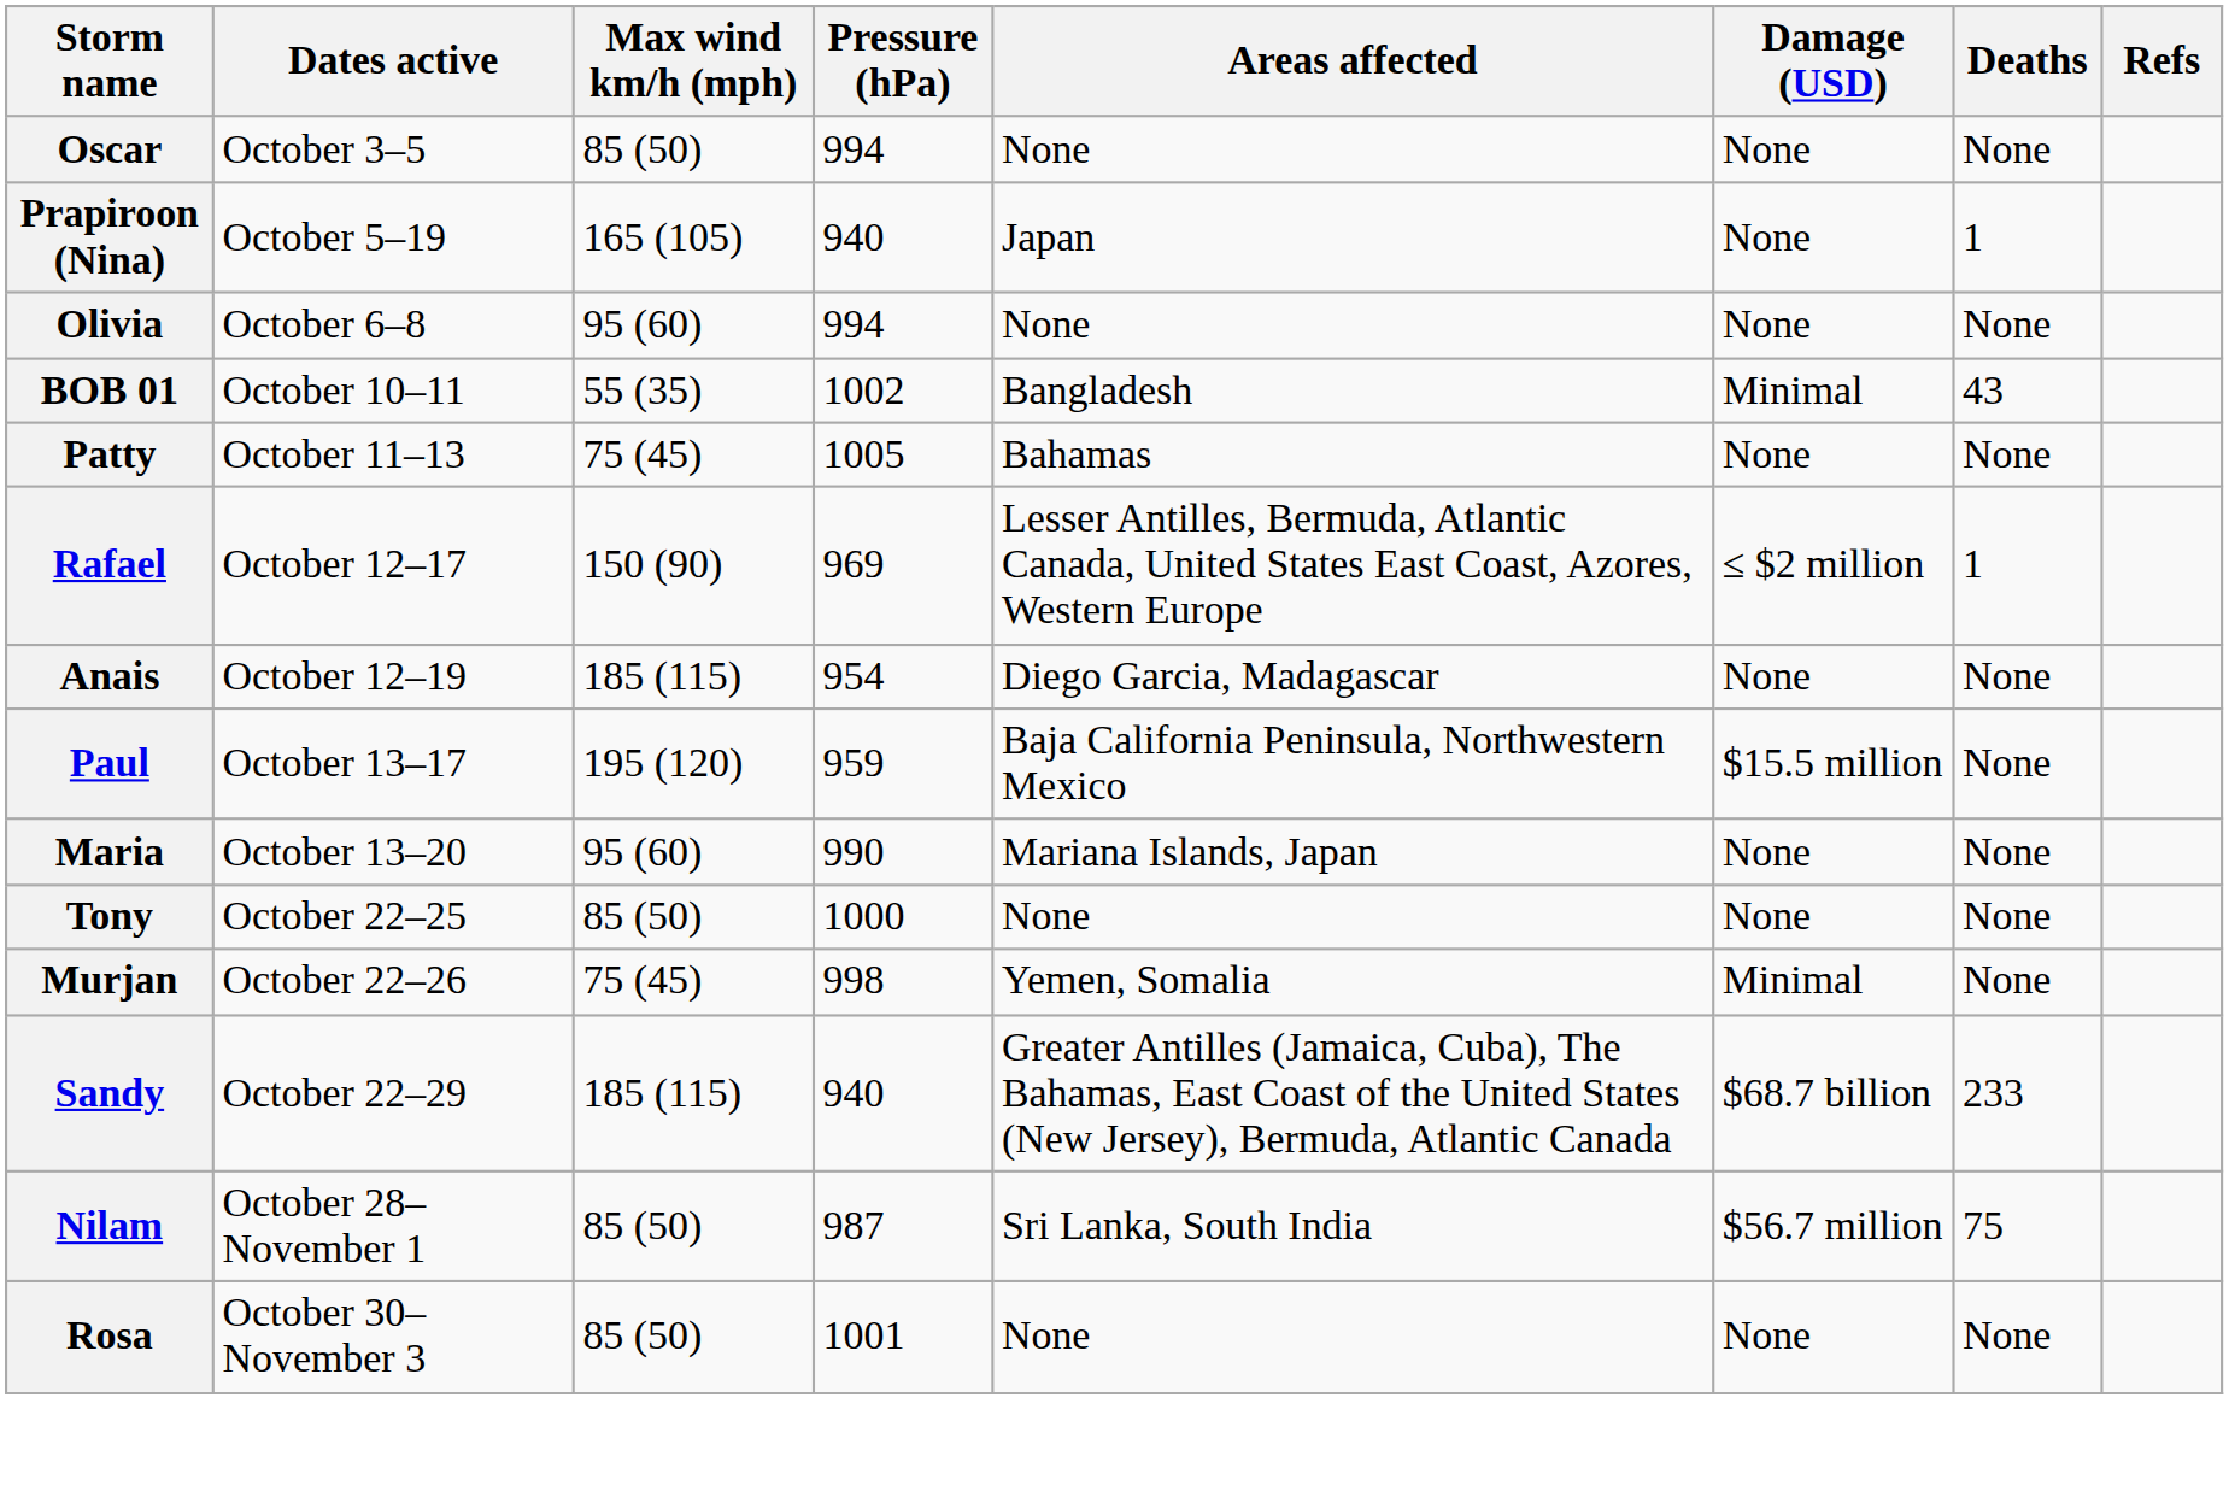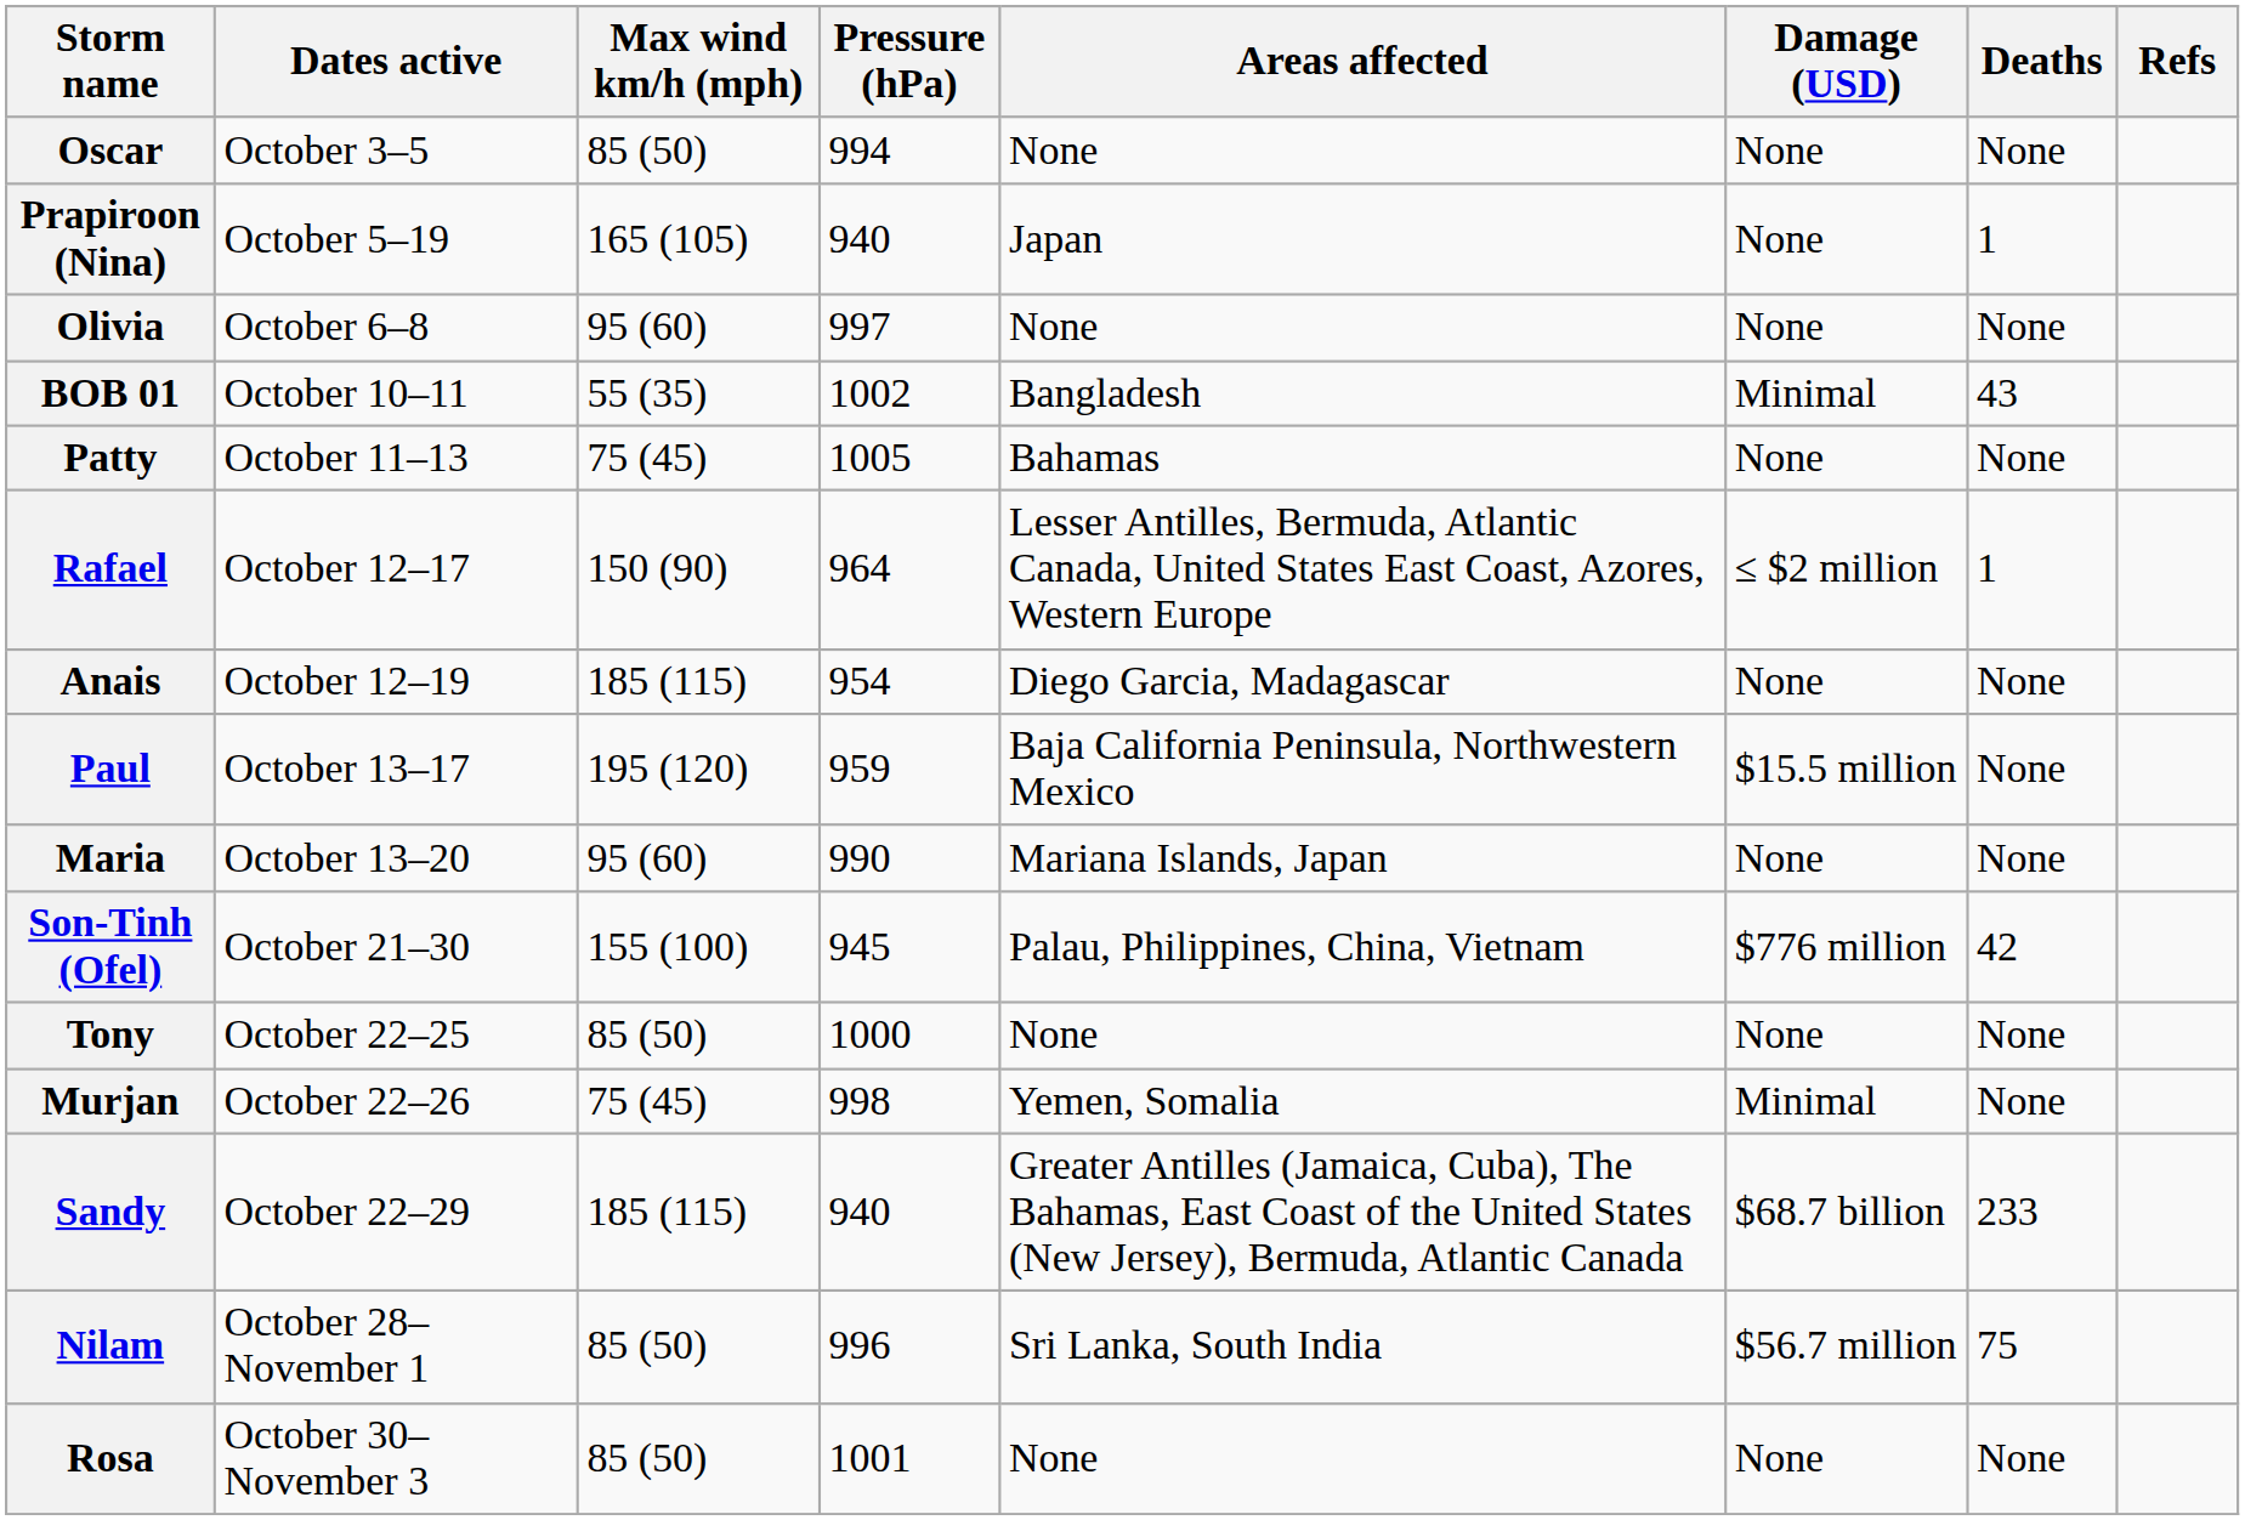 <table class="wikitable sortable">
 <tr>
 <th width="5%">Storm name</th>
 <th width="15%">Dates active</th>
 <th width="10%">Max wind<br>km/h (mph)</th>
 <th width="5%">Pressure<br>(hPa)</th>
 <th width="30%">Areas affected</th>
 <th width="10%">Damage<br>(<a href='#'>USD</a>)</th>
 <th width="5%">Deaths</th>
 <th width="5%">Refs</th>
 </tr>
 <tr>
 <th>Oscar</th>
 <td>October 3–5</td>
 <td>85 (50)</td>
 <td>994</td>
 <td>None</td>
 <td>None</td>
 <td>None</td>
 <td></td>
 </tr>
 <tr>
 <th>Prapiroon (Nina)</th>
 <td>October 5–19</td>
 <td>165 (105)</td>
 <td>940</td>
 <td>Japan</td>
 <td>None</td>
 <td>1</td>
 <td></td>
 </tr>
 <tr>
 <th>Olivia</th>
 <td>October 6–8</td>
 <td>95 (60)</td>
-<td>994</td>
+<td>997</td>
 <td>None</td>
 <td>None</td>
 <td>None</td>
 <td></td>
 </tr>
 <tr>
 <th>BOB 01</th>
 <td>October 10–11</td>
 <td>55 (35)</td>
 <td>1002</td>
 <td>Bangladesh</td>
 <td>Minimal</td>
 <td>43</td>
 <td></td>
 </tr>
 <tr>
 <th>Patty</th>
 <td>October 11–13</td>
 <td>75 (45)</td>
 <td>1005</td>
 <td>Bahamas</td>
 <td>None</td>
 <td>None</td>
 <td></td>
 </tr>
 <tr>
 <th><a href='#'>Rafael</a></th>
 <td>October 12–17</td>
 <td>150 (90)</td>
-<td>969</td>
+<td>964</td>
 <td>Lesser Antilles, Bermuda, Atlantic Canada, United States East Coast, Azores, Western Europe</td>
 <td>≤ $2 million</td>
 <td>1</td>
 <td></td>
 </tr>
 <tr>
 <th>Anais</th>
 <td>October 12–19</td>
 <td>185 (115)</td>
 <td>954</td>
 <td>Diego Garcia, Madagascar</td>
 <td>None</td>
 <td>None</td>
 <td></td>
 </tr>
 <tr>
 <th><a href='#'>Paul</a></th>
 <td>October 13–17</td>
 <td>195 (120)</td>
 <td>959</td>
 <td>Baja California Peninsula, Northwestern Mexico</td>
 <td>$15.5 million</td>
 <td>None</td>
 <td></td>
 </tr>
 <tr>
 <th>Maria</th>
 <td>October 13–20</td>
 <td>95 (60)</td>
 <td>990</td>
 <td>Mariana Islands, Japan</td>
 <td>None</td>
 <td>None</td>
 <td></td>
 </tr>
 <tr>
+<th><a href='#'>Son-Tinh (Ofel)</a></th>
+<td>October 21–30</td>
+<td>155 (100)</td>
+<td>945</td>
+<td>Palau, Philippines, China, Vietnam</td>
+<td>$776 million</td>
+<td>42</td>
+<td></td>
+</tr>
+<tr>
 <th>Tony</th>
 <td>October 22–25</td>
 <td>85 (50)</td>
 <td>1000</td>
 <td>None</td>
 <td>None</td>
 <td>None</td>
 <td></td>
 </tr>
 <tr>
 <th>Murjan</th>
 <td>October 22–26</td>
 <td>75 (45)</td>
 <td>998</td>
 <td>Yemen, Somalia</td>
 <td>Minimal</td>
 <td>None</td>
 <td></td>
 </tr>
 <tr>
 <th><a href='#'>Sandy</a></th>
 <td>October 22–29</td>
 <td>185 (115)</td>
 <td>940</td>
 <td>Greater Antilles (Jamaica, Cuba), The Bahamas, East Coast of the United States (New Jersey), Bermuda, Atlantic Canada</td>
 <td>$68.7 billion</td>
 <td>233</td>
 <td></td>
 </tr>
 <tr>
 <th><a href='#'>Nilam</a></th>
 <td>October 28–November 1</td>
 <td>85 (50)</td>
-<td>987</td>
+<td>996</td>
 <td>Sri Lanka, South India</td>
 <td>$56.7 million</td>
 <td>75</td>
 <td></td>
 </tr>
 <tr>
 <th>Rosa</th>
 <td>October 30–November 3</td>
 <td>85 (50)</td>
 <td>1001</td>
 <td>None</td>
 <td>None</td>
 <td>None</td>
 <td></td>
 </tr>
 <tr>
 </tr>
 </table>
